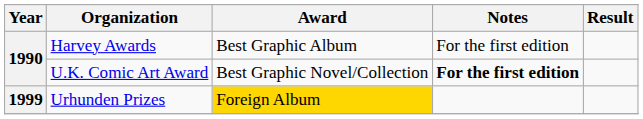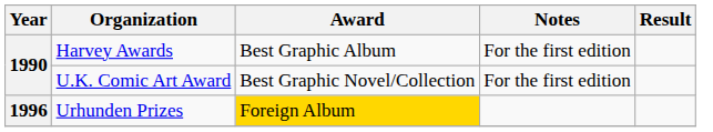 <table class="wikitable sortable">
 <tr>
 </tr>
 <tr>
 <th scope="col">Year</th>
 <th scope="col">Organization</th>
 <th scope="col">Award</th>
 <th scope="col">Notes</th>
 <th scope="col">Result</th>
 </tr>
 <tr>
 <th scope="row" rowspan="2">1990</th>
 <td><a href='#'>Harvey Awards</a></td>
 <td>Best Graphic Album</td>
 <td>For the first edition</td>
 <td></td>
 </tr>
 <tr>
 <td><a href='#'>U.K. Comic Art Award</a></td>
 <td>Best Graphic Novel/Collection</td>
-<td><strong>For the first edition</strong></td>
+<td>For the first edition</td>
 <td></td>
 </tr>
 <tr>
-<th scope="row">1999</th>
+<th scope="row">1996</th>
 <td><a href='#'>Urhunden Prizes</a></td>
 <td style="background: gold;">Foreign Album</td>
 <td></td>
 <td></td>
 </tr>
 <tr>
 </tr>
 </table>
